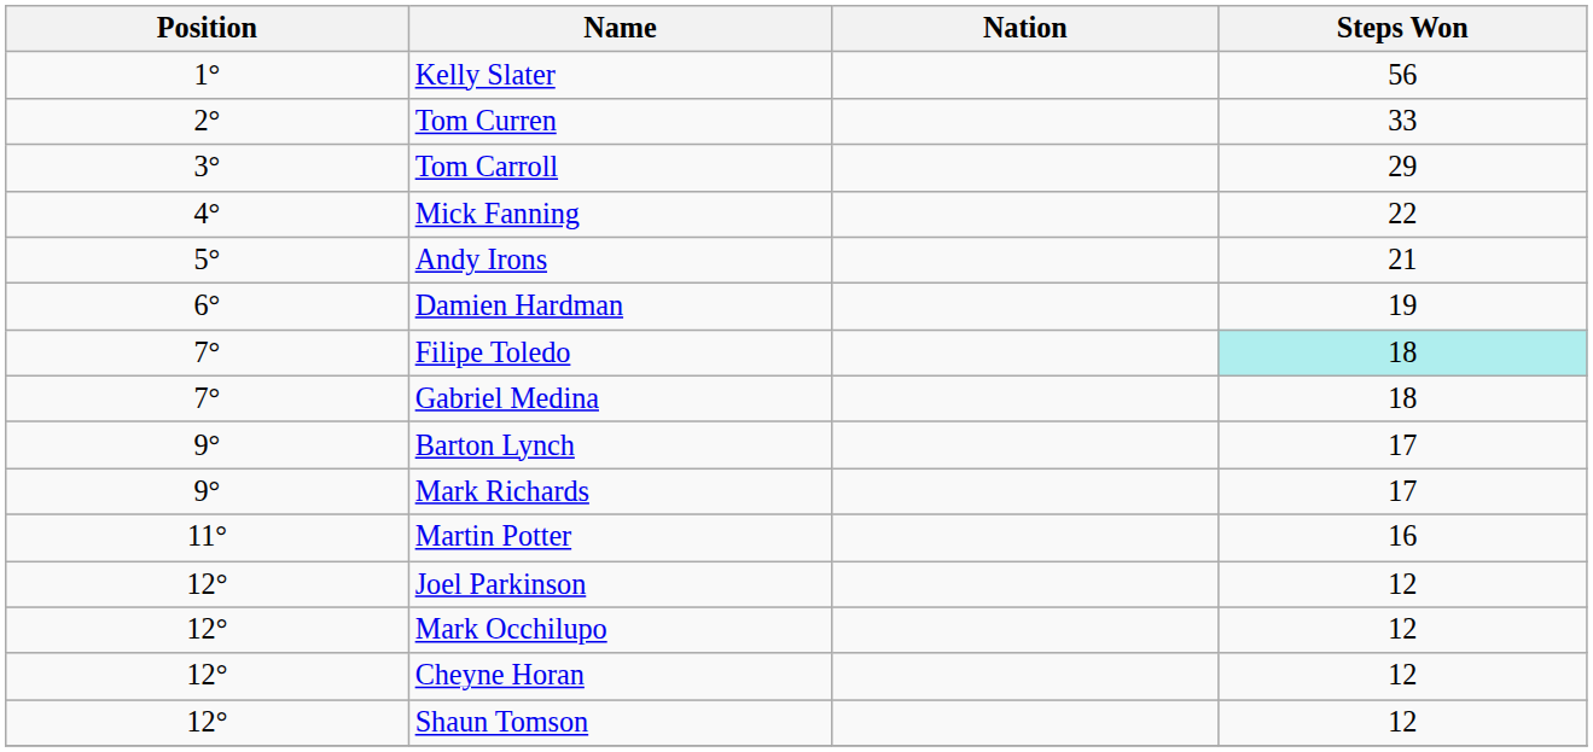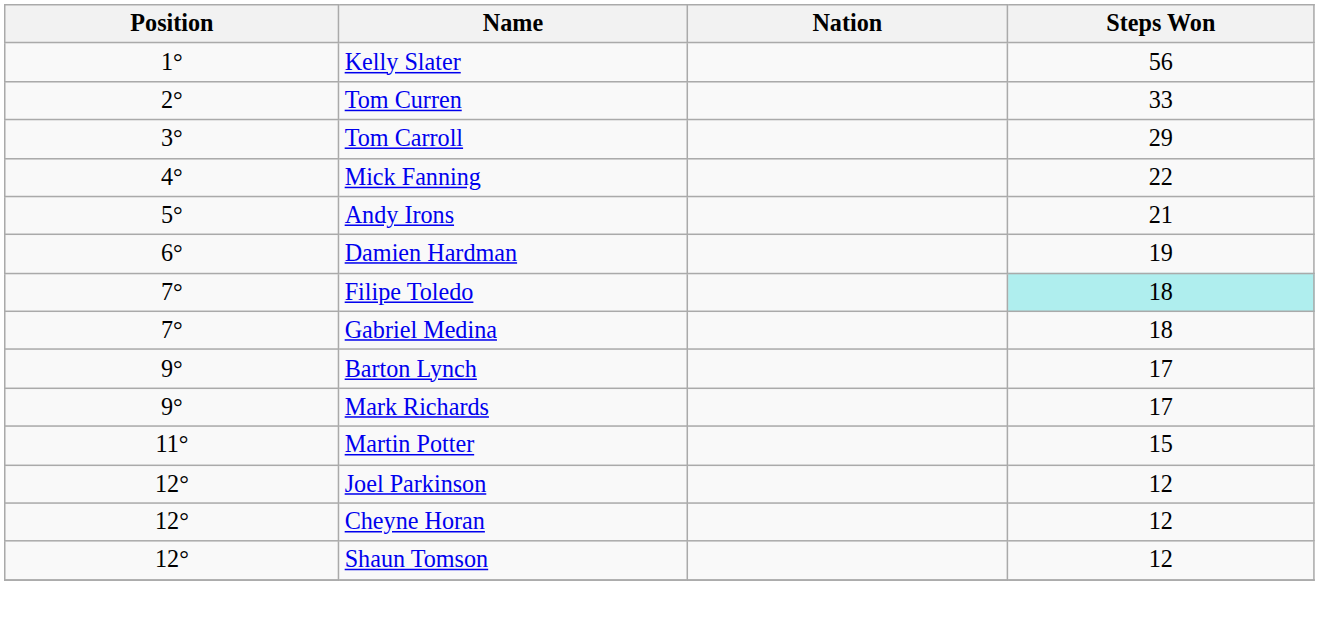 <table class="wikitable">
 <tr>
 <th width=     4%>Position</th>
 <th width=     4%>Name</th>
 <th width=     4%>Nation</th>
 <th width=     4%>Steps Won</th>
 </tr>
 <tr>
 <td style="text-align:center;">1°</td>
 <td><a href='#'>Kelly Slater</a></td>
 <td></td>
 <td style="text-align:center;">56</td>
 </tr>
 <tr>
 <td style="text-align:center;">2°</td>
 <td><a href='#'>Tom Curren</a></td>
 <td></td>
 <td style="text-align:center;">33</td>
 </tr>
 <tr>
 <td style="text-align:center;">3°</td>
 <td><a href='#'>Tom Carroll</a></td>
 <td></td>
 <td style="text-align:center;">29</td>
 </tr>
 <tr>
 <td style="text-align:center;">4°</td>
 <td><a href='#'>Mick Fanning</a></td>
 <td></td>
 <td style="text-align:center;">22</td>
 </tr>
 <tr>
 <td style="text-align:center;">5°</td>
 <td><a href='#'>Andy Irons</a></td>
 <td></td>
 <td style="text-align:center;">21</td>
 </tr>
 <tr>
 <td style="text-align:center;">6°</td>
 <td><a href='#'>Damien Hardman</a></td>
 <td></td>
 <td style="text-align:center;">19</td>
 </tr>
 <tr>
 <td style="text-align:center;">7°</td>
 <td><a href='#'>Filipe Toledo</a></td>
 <td></td>
 <td style="background: paleturquoise; text-align:center;">18</td>
 </tr>
 <tr>
 <td style="text-align:center;">7°</td>
 <td><a href='#'>Gabriel Medina</a></td>
 <td></td>
 <td style="text-align:center;">18</td>
 </tr>
 <tr>
 <td style="text-align:center;">9°</td>
 <td><a href='#'>Barton Lynch</a></td>
 <td></td>
 <td style="text-align:center;">17</td>
 </tr>
 <tr>
 <td style="text-align:center;">9°</td>
 <td><a href='#'>Mark Richards</a></td>
 <td></td>
 <td style="text-align:center;">17</td>
 </tr>
 <tr>
 <td style="text-align:center;">11°</td>
 <td><a href='#'>Martin Potter</a></td>
 <td></td>
-<td style="text-align:center;">16</td>
+<td style="text-align:center;">15</td>
 </tr>
 <tr>
 <td style="text-align:center;">12°</td>
 <td><a href='#'>Joel Parkinson</a></td>
-<td></td>
-<td style="text-align:center;">12</td>
-</tr>
-<tr>
-<td style="text-align:center;">12°</td>
-<td><a href='#'>Mark Occhilupo</a></td>
 <td></td>
 <td style="text-align:center;">12</td>
 </tr>
 <tr>
 <td style="text-align:center;">12°</td>
 <td><a href='#'>Cheyne Horan</a></td>
 <td></td>
 <td style="text-align:center;">12</td>
 </tr>
 <tr>
 <td style="text-align:center;">12°</td>
 <td><a href='#'>Shaun Tomson</a></td>
 <td></td>
 <td style="text-align:center;">12</td>
 </tr>
 <tr>
 </tr>
 </table>
